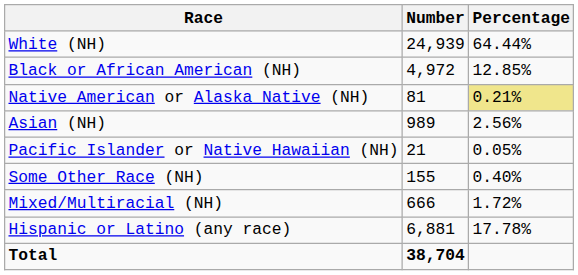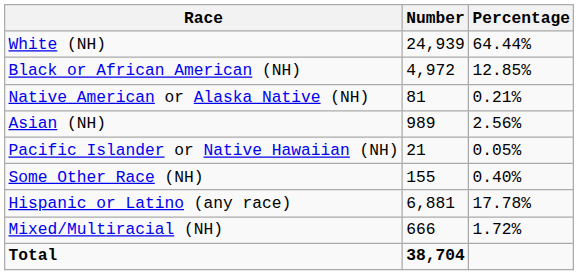 <table class="wikitable">
 <tr>
 <th>Race</th>
 <th>Number</th>
 <th>Percentage</th>
 </tr>
 <tr>
 <td><a href='#'>White</a> (NH)</td>
 <td>24,939</td>
 <td>64.44%</td>
 </tr>
 <tr>
 <td><a href='#'>Black or African American</a> (NH)</td>
 <td>4,972</td>
 <td>12.85%</td>
 </tr>
 <tr>
 <td><a href='#'>Native American</a> or <a href='#'>Alaska Native</a> (NH)</td>
 <td>81</td>
-<td style="background: khaki;">0.21%</td>
+<td>0.21%</td>
 </tr>
 <tr>
 <td><a href='#'>Asian</a> (NH)</td>
 <td>989</td>
 <td>2.56%</td>
 </tr>
 <tr>
 <td><a href='#'>Pacific Islander</a> or <a href='#'>Native Hawaiian</a> (NH)</td>
 <td>21</td>
 <td>0.05%</td>
 </tr>
 <tr>
 <td><a href='#'>Some Other Race</a> (NH)</td>
 <td>155</td>
 <td>0.40%</td>
 </tr>
 <tr>
+<td><a href='#'>Hispanic or Latino</a> (any race)</td>
+<td>6,881</td>
+<td>17.78%</td>
+</tr>
+<tr>
 <td><a href='#'>Mixed/Multiracial</a> (NH)</td>
 <td>666</td>
 <td>1.72%</td>
-</tr>
-<tr>
-<td><a href='#'>Hispanic or Latino</a> (any race)</td>
-<td>6,881</td>
-<td>17.78%</td>
 </tr>
 <tr>
 <td><strong>Total</strong></td>
 <td><strong>38,704</strong></td>
 </tr>
 </table>
